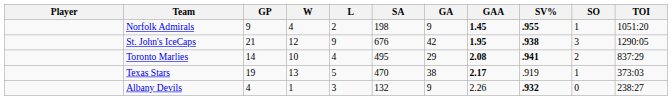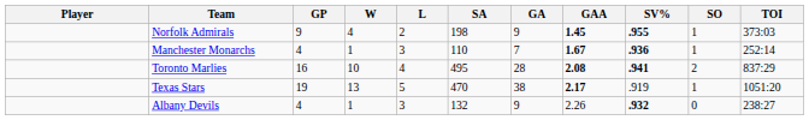 <table class="wikitable sortable">
 <tr>
 <th style="width:12em">Player</th>
 <th style="width:12em">Team</th>
 <th style="width:4em">GP</th>
 <th style="width:4em">W</th>
 <th style="width:4em">L</th>
 <th style="width:5em">SA</th>
 <th style="width:4em">GA</th>
 <th style="width:5em">GAA</th>
 <th style="width:5em">SV%</th>
 <th style="width:4em">SO</th>
 <th style="width:5em">TOI</th>
 </tr>
 <tr>
 <td></td>
 <td><a href='#'>Norfolk Admirals</a></td>
 <td>9</td>
 <td>4</td>
 <td>2</td>
 <td>198</td>
 <td>9</td>
 <td><strong>1.45</strong></td>
 <td><strong>.955</strong></td>
 <td>1</td>
-<td>1051:20</td>
+<td>373:03</td>
 </tr>
 <tr>
 <td></td>
-<td><a href='#'>St. John's IceCaps</a></td>
-<td>21</td>
-<td>12</td>
-<td>9</td>
-<td>676</td>
-<td>42</td>
-<td><strong>1.95</strong></td>
-<td><strong>.938</strong></td>
+<td><a href='#'>Manchester Monarchs</a></td>
+<td>4</td>
+<td>1</td>
 <td>3</td>
-<td>1290:05</td>
+<td>110</td>
+<td>7</td>
+<td><strong>1.67</strong></td>
+<td><strong>.936</strong></td>
+<td>1</td>
+<td>252:14</td>
 </tr>
 <tr>
 <td></td>
 <td><a href='#'>Toronto Marlies</a></td>
-<td>14</td>
+<td>16</td>
 <td>10</td>
 <td>4</td>
 <td>495</td>
-<td>29</td>
+<td>28</td>
 <td><strong>2.08</strong></td>
 <td><strong>.941</strong></td>
 <td>2</td>
 <td>837:29</td>
 </tr>
 <tr>
 <td></td>
 <td><a href='#'>Texas Stars</a></td>
 <td>19</td>
 <td>13</td>
 <td>5</td>
 <td>470</td>
 <td>38</td>
 <td><strong>2.17</strong></td>
 <td>.919</td>
 <td>1</td>
-<td>373:03</td>
+<td>1051:20</td>
 </tr>
 <tr>
 <td></td>
 <td><a href='#'>Albany Devils</a></td>
 <td>4</td>
 <td>1</td>
 <td>3</td>
 <td>132</td>
 <td>9</td>
 <td>2.26</td>
 <td><strong>.932</strong></td>
 <td>0</td>
 <td>238:27</td>
 </tr>
 </table>
